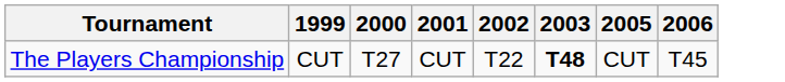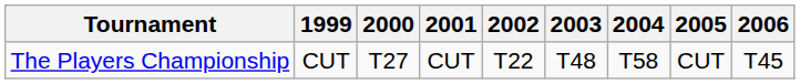 <table class="wikitable" style="font-size:95%;text-align:center;">
 <tr>
 <th>Tournament</th>
 <th>1999</th>
 <th>2000</th>
 <th>2001</th>
 <th>2002</th>
 <th>2003</th>
+<th>2004</th>
 <th>2005</th>
 <th>2006</th>
 </tr>
 <tr>
 <td align=left><a href='#'>The Players Championship</a></td>
 <td>CUT</td>
 <td>T27</td>
 <td>CUT</td>
 <td>T22</td>
-<td><strong>T48</strong></td>
+<td>T48</td>
+<td>T58</td>
 <td>CUT</td>
 <td>T45</td>
 </tr>
 </table>
